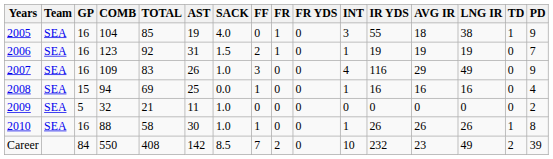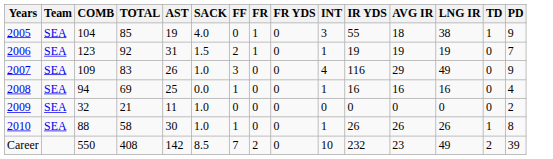 <table class="wikitable">
 <tr>
 <th>Years</th>
 <th>Team</th>
-<th>GP</th>
 <th>COMB</th>
 <th>TOTAL</th>
 <th>AST</th>
 <th>SACK</th>
 <th>FF</th>
 <th>FR</th>
 <th>FR YDS</th>
 <th>INT</th>
 <th>IR YDS</th>
 <th>AVG IR</th>
 <th>LNG IR</th>
 <th>TD</th>
 <th>PD</th>
 </tr>
 <tr>
 <td><a href='#'>2005</a></td>
 <td><a href='#'>SEA</a></td>
-<td>16</td>
 <td>104</td>
 <td>85</td>
 <td>19</td>
 <td>4.0</td>
 <td>0</td>
 <td>1</td>
 <td>0</td>
 <td>3</td>
 <td>55</td>
 <td>18</td>
 <td>38</td>
 <td>1</td>
 <td>9</td>
 </tr>
 <tr>
 <td><a href='#'>2006</a></td>
 <td><a href='#'>SEA</a></td>
-<td>16</td>
 <td>123</td>
 <td>92</td>
 <td>31</td>
 <td>1.5</td>
 <td>2</td>
 <td>1</td>
 <td>0</td>
 <td>1</td>
 <td>19</td>
 <td>19</td>
 <td>19</td>
 <td>0</td>
 <td>7</td>
 </tr>
 <tr>
 <td><a href='#'>2007</a></td>
 <td><a href='#'>SEA</a></td>
-<td>16</td>
 <td>109</td>
 <td>83</td>
 <td>26</td>
 <td>1.0</td>
 <td>3</td>
 <td>0</td>
 <td>0</td>
 <td>4</td>
 <td>116</td>
 <td>29</td>
 <td>49</td>
 <td>0</td>
 <td>9</td>
 </tr>
 <tr>
 <td><a href='#'>2008</a></td>
 <td><a href='#'>SEA</a></td>
-<td>15</td>
 <td>94</td>
 <td>69</td>
 <td>25</td>
 <td>0.0</td>
 <td>1</td>
 <td>0</td>
 <td>0</td>
 <td>1</td>
 <td>16</td>
 <td>16</td>
 <td>16</td>
 <td>0</td>
 <td>4</td>
 </tr>
 <tr>
 <td><a href='#'>2009</a></td>
 <td><a href='#'>SEA</a></td>
-<td>5</td>
 <td>32</td>
 <td>21</td>
 <td>11</td>
 <td>1.0</td>
 <td>0</td>
 <td>0</td>
 <td>0</td>
 <td>0</td>
 <td>0</td>
 <td>0</td>
 <td>0</td>
 <td>0</td>
 <td>2</td>
 </tr>
 <tr>
 <td><a href='#'>2010</a></td>
 <td><a href='#'>SEA</a></td>
-<td>16</td>
 <td>88</td>
 <td>58</td>
 <td>30</td>
 <td>1.0</td>
 <td>1</td>
 <td>0</td>
 <td>0</td>
 <td>1</td>
 <td>26</td>
 <td>26</td>
 <td>26</td>
 <td>1</td>
 <td>8</td>
 </tr>
 <tr>
 <td>Career</td>
 <td></td>
-<td>84</td>
 <td>550</td>
 <td>408</td>
 <td>142</td>
 <td>8.5</td>
 <td>7</td>
 <td>2</td>
 <td>0</td>
 <td>10</td>
 <td>232</td>
 <td>23</td>
 <td>49</td>
 <td>2</td>
 <td>39</td>
 </tr>
 </table>
